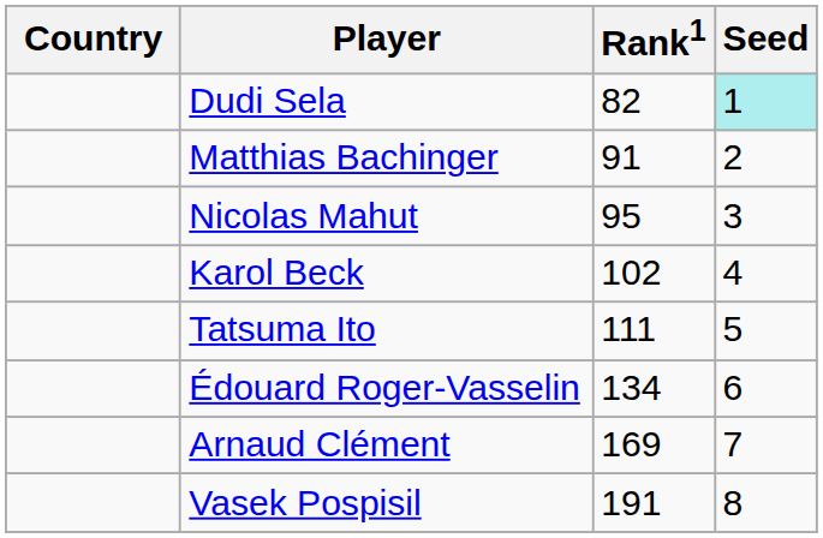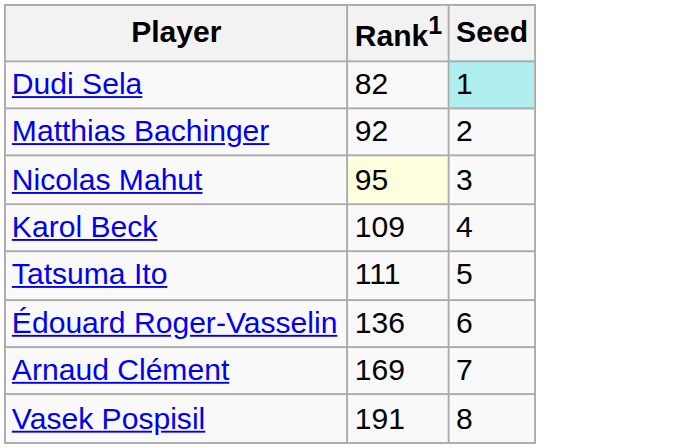 <table class="sortable wikitable">
 <tr>
-<th style="width:70px;">Country</th>
 <th style="width:175px;">Player</th>
 <th>Rank<sup>1</sup></th>
 <th>Seed</th>
 </tr>
 <tr>
-<td></td>
 <td><a href='#'>Dudi Sela</a></td>
 <td>82</td>
 <td style="background: paleturquoise;">1</td>
 </tr>
 <tr>
-<td></td>
 <td><a href='#'>Matthias Bachinger</a></td>
-<td>91</td>
+<td>92</td>
 <td>2</td>
 </tr>
 <tr>
-<td></td>
 <td><a href='#'>Nicolas Mahut</a></td>
-<td>95</td>
+<td style="background: lightyellow;">95</td>
 <td>3</td>
 </tr>
 <tr>
-<td></td>
 <td><a href='#'>Karol Beck</a></td>
-<td>102</td>
+<td>109</td>
 <td>4</td>
 </tr>
 <tr>
-<td></td>
 <td><a href='#'>Tatsuma Ito</a></td>
 <td>111</td>
 <td>5</td>
 </tr>
 <tr>
-<td></td>
 <td><a href='#'>Édouard Roger-Vasselin</a></td>
-<td>134</td>
+<td>136</td>
 <td>6</td>
 </tr>
 <tr>
-<td></td>
 <td><a href='#'>Arnaud Clément</a></td>
 <td>169</td>
 <td>7</td>
 </tr>
 <tr>
-<td></td>
 <td><a href='#'>Vasek Pospisil</a></td>
 <td>191</td>
 <td>8</td>
 </tr>
 </table>
